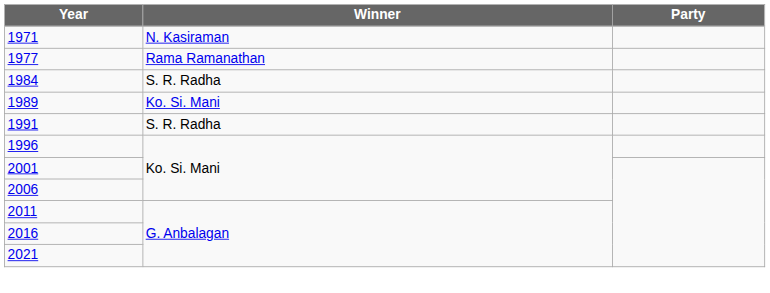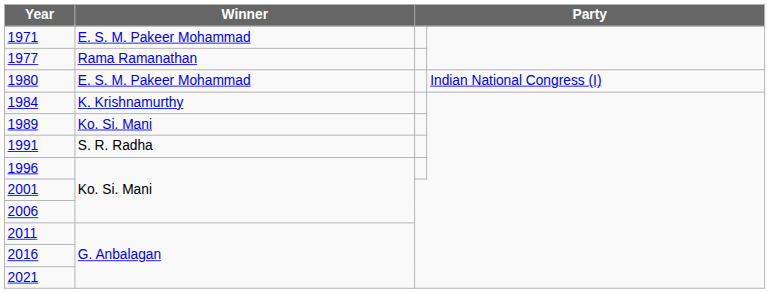 <table class="wikitable sortable" width="70%">
 <tr>
 <th style="background-color:#666666; color:white">Year</th>
 <th style="background-color:#666666; color:white">Winner</th>
 <th style="background-color:#666666; color:white" colspan="2">Party</th>
 </tr>
 <tr>
 <td><a href='#'>1971</a></td>
-<td><a href='#'>N. Kasiraman</a></td>
+<td><a href='#'>E. S. M. Pakeer Mohammad</a></td>
 <td></td>
 </tr>
 <tr>
 <td><a href='#'>1977</a></td>
 <td><a href='#'>Rama Ramanathan</a></td>
 <td></td>
 </tr>
 <tr>
+<td><a href='#'>1980</a></td>
+<td><a href='#'>E. S. M. Pakeer Mohammad</a></td>
+<td></td>
+<td><a href='#'>Indian National Congress (I)</a></td>
+</tr>
+<tr>
 <td><a href='#'>1984</a></td>
-<td>S. R. Radha</td>
+<td><a href='#'>K. Krishnamurthy</a></td>
 <td></td>
 </tr>
 <tr>
 <td><a href='#'>1989</a></td>
 <td><a href='#'>Ko. Si. Mani</a></td>
 <td></td>
 </tr>
 <tr>
 <td><a href='#'>1991</a></td>
 <td>S. R. Radha</td>
 <td></td>
 </tr>
 <tr>
 <td><a href='#'>1996</a></td>
 <td rowspan=3>Ko. Si. Mani</td>
 <td></td>
 </tr>
 <tr>
 <td><a href='#'>2001</a></td>
 </tr>
 <tr>
 <td><a href='#'>2006</a></td>
 </tr>
 <tr>
 <td><a href='#'>2011</a></td>
 <td rowspan=3><a href='#'>G. Anbalagan</a></td>
 </tr>
 <tr>
 <td><a href='#'>2016</a></td>
 </tr>
 <tr>
 <td><a href='#'>2021</a></td>
 </tr>
 </table>
